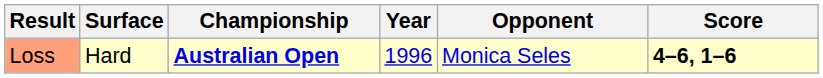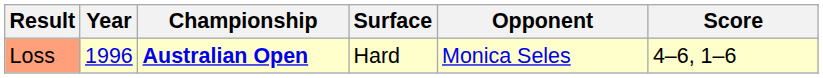 <table class="sortable wikitable">
 <tr>
 <th style="width:40px">Result</th>
+<th style="width:30px">Year</th>
+<th style="width:150px">Championship</th>
 <th style="width:50px">Surface</th>
-<th style="width:150px">Championship</th>
-<th style="width:30px">Year</th>
 <th style="width:150px">Opponent</th>
 <th style="width:120px"  class="unsortable">Score</th>
 </tr>
 <tr style="background:#ffffcc;">
 <td style="background:#ffa07a;">Loss</td>
+<td><a href='#'>1996</a></td>
+<td><strong><a href='#'>Australian Open</a></strong></td>
 <td>Hard</td>
-<td><strong><a href='#'>Australian Open</a></strong></td>
-<td><a href='#'>1996</a></td>
 <td> <a href='#'>Monica Seles</a></td>
-<td><strong>4–6, 1–6</strong></td>
+<td>4–6, 1–6</td>
 </tr>
 </table>
